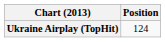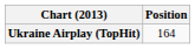 <table class="wikitable plainrowheaders" style="text-align:center;">
 <tr>
 <th scope="col">Chart (2013)</th>
 <th scope="col">Position</th>
 </tr>
 <tr>
 <th scope="row">Ukraine Airplay (TopHit)</th>
-<td>124</td>
+<td>164</td>
 </tr>
 </table>
